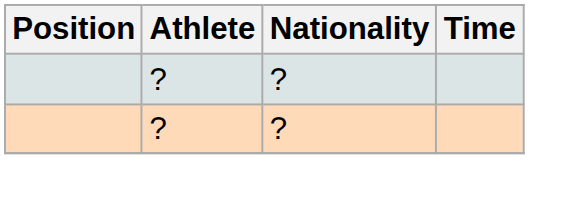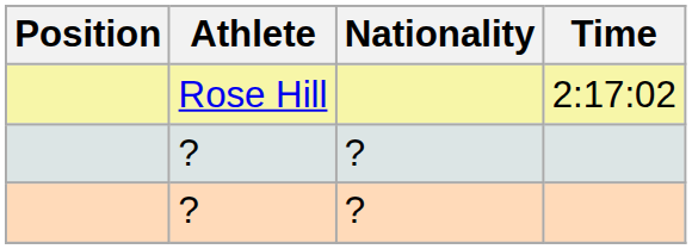 <table class="wikitable sortable">
 <tr>
 <th>Position</th>
 <th>Athlete</th>
 <th>Nationality</th>
 <th>Time</th>
+</tr>
+<tr bgcolor="#F7F6A8">
+<td align=center></td>
+<td><a href='#'>Rose Hill</a></td>
+<td></td>
+<td>2:17:02</td>
 </tr>
 <tr bgcolor="#DCE5E5">
 <td align=center></td>
 <td>?</td>
 <td>?</td>
 <td></td>
 </tr>
 <tr bgcolor="#FFDAB9">
 <td align=center></td>
 <td>?</td>
 <td>?</td>
 <td></td>
 </tr>
 <tr>
 </tr>
 </table>
